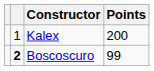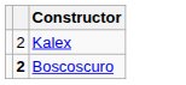 <table class="wikitable" style="font-size: 95%;">
 <tr>
 <th></th>
 <th></th>
 <th>Constructor</th>
-<th>Points</th>
 </tr>
 <tr>
 <td></td>
-<td align=center>1</td>
+<td align=center>2</td>
 <td> <a href='#'>Kalex</a></td>
-<td align=left>200</td>
 </tr>
 <tr>
 <td></td>
 <td align=center><strong>2</strong></td>
 <td> <a href='#'>Boscoscuro</a></td>
-<td align=left>99</td>
 </tr>
 </table>
